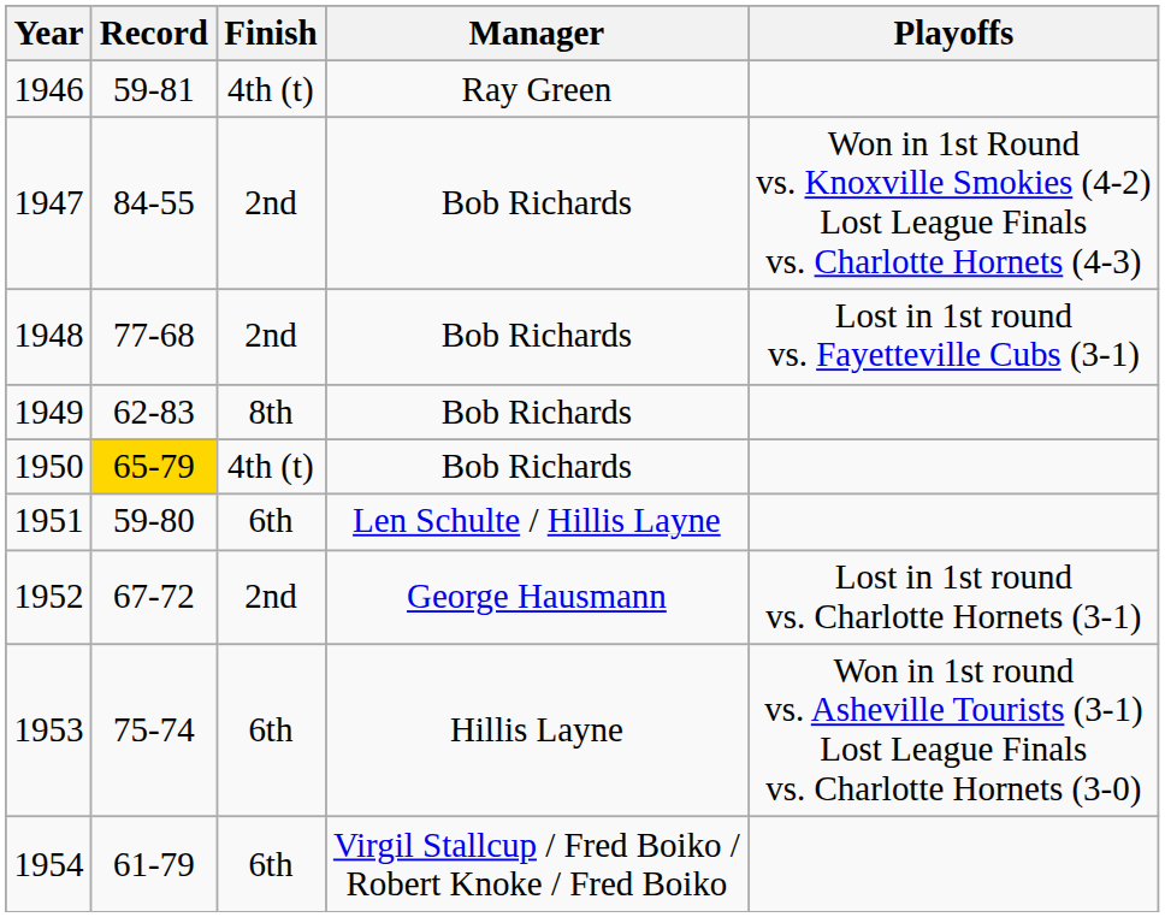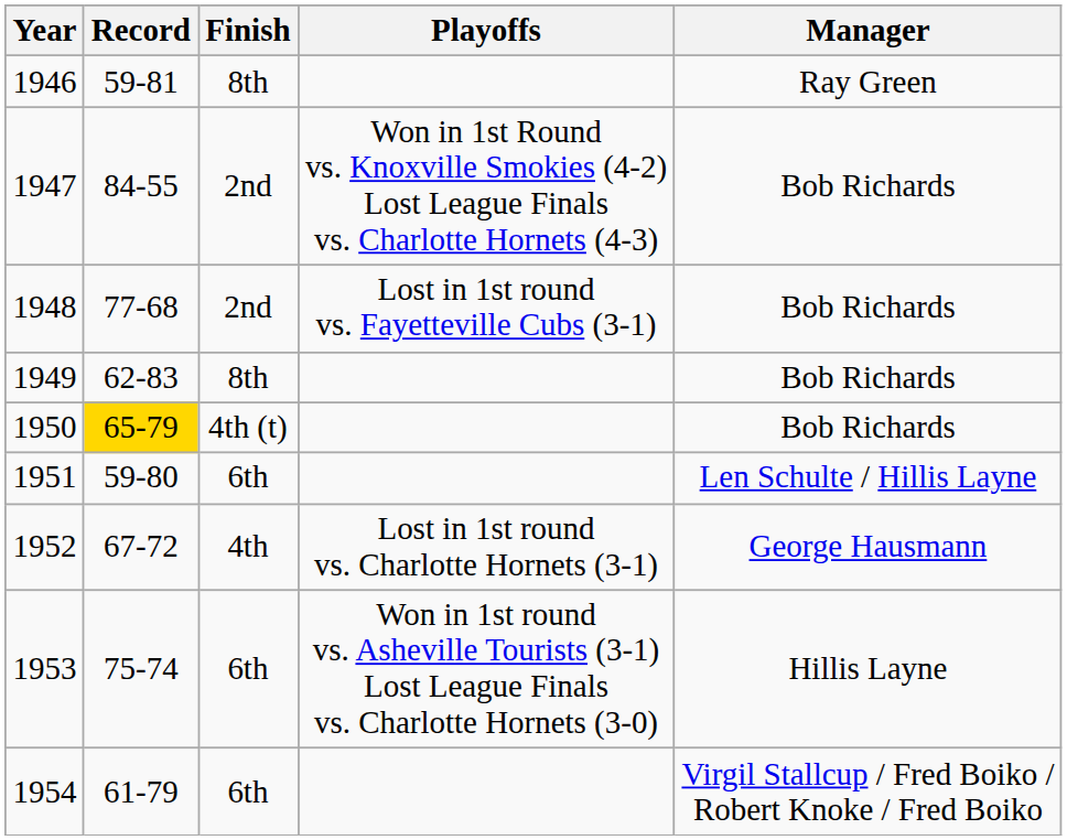 <table class="wikitable" style="text-align:center">
 <tr>
 <th>Year</th>
 <th>Record</th>
 <th>Finish</th>
+<th>Playoffs</th>
 <th>Manager</th>
-<th>Playoffs</th>
 </tr>
 <tr>
 <td>1946</td>
 <td>59-81</td>
-<td>4th (t)</td>
+<td>8th</td>
+<td></td>
 <td>Ray Green</td>
-<td></td>
 </tr>
 <tr>
 <td>1947</td>
 <td>84-55</td>
 <td>2nd</td>
+<td>Won in 1st Round<br> vs. <a href='#'>Knoxville Smokies</a> (4-2)<br>Lost League Finals<br>vs. <a href='#'>Charlotte Hornets</a> (4-3)</td>
 <td>Bob Richards</td>
-<td>Won in 1st Round<br> vs. <a href='#'>Knoxville Smokies</a> (4-2)<br>Lost League Finals<br>vs. <a href='#'>Charlotte Hornets</a> (4-3)</td>
 </tr>
 <tr>
 <td>1948</td>
 <td>77-68</td>
 <td>2nd</td>
+<td>Lost in 1st round <br>vs. <a href='#'>Fayetteville Cubs</a> (3-1)</td>
 <td>Bob Richards</td>
-<td>Lost in 1st round <br>vs. <a href='#'>Fayetteville Cubs</a> (3-1)</td>
 </tr>
 <tr>
 <td>1949</td>
 <td>62-83</td>
 <td>8th</td>
+<td></td>
 <td>Bob Richards</td>
-<td></td>
 </tr>
 <tr>
 <td>1950</td>
 <td style="background: gold;">65-79</td>
 <td>4th (t)</td>
+<td></td>
 <td>Bob Richards</td>
-<td></td>
 </tr>
 <tr>
 <td>1951</td>
 <td>59-80</td>
 <td>6th</td>
+<td></td>
 <td><a href='#'>Len Schulte</a> / <a href='#'>Hillis Layne</a></td>
-<td></td>
 </tr>
 <tr>
 <td>1952</td>
 <td>67-72</td>
-<td>2nd</td>
+<td>4th</td>
+<td>Lost in 1st round<br>vs. Charlotte Hornets (3-1)</td>
 <td><a href='#'>George Hausmann</a></td>
-<td>Lost in 1st round<br>vs. Charlotte Hornets (3-1)</td>
 </tr>
 <tr>
 <td>1953</td>
 <td>75-74</td>
 <td>6th</td>
+<td>Won in 1st round<br>vs. <a href='#'>Asheville Tourists</a> (3-1)<br> Lost League Finals<br> vs. Charlotte Hornets (3-0)</td>
 <td>Hillis Layne</td>
-<td>Won in 1st round<br>vs. <a href='#'>Asheville Tourists</a> (3-1)<br> Lost League Finals<br> vs. Charlotte Hornets (3-0)</td>
 </tr>
 <tr>
 <td>1954</td>
 <td>61-79</td>
 <td>6th</td>
+<td></td>
 <td><a href='#'>Virgil Stallcup</a> / Fred Boiko /<br> Robert Knoke / Fred Boiko</td>
-<td></td>
 </tr>
 </table>
